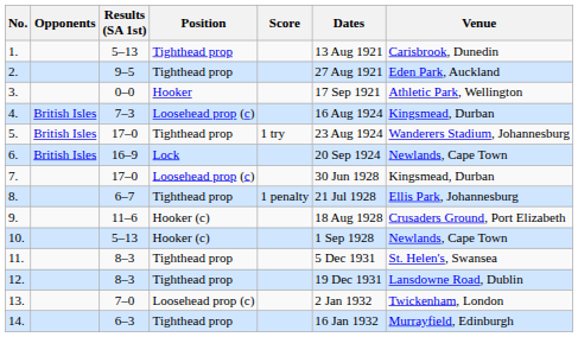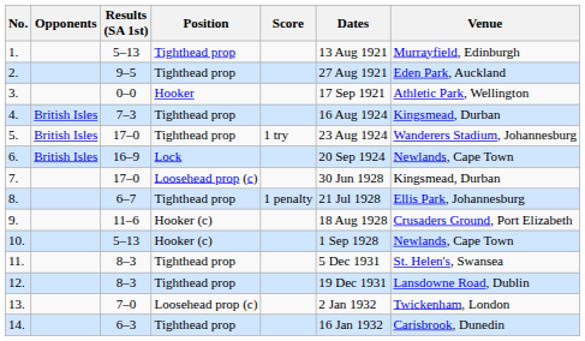 <table class="wikitable sortable">
 <tr>
 <th>No.</th>
 <th>Opponents</th>
 <th>Results<br>(SA 1st)</th>
 <th>Position</th>
 <th>Score</th>
 <th>Dates</th>
 <th>Venue</th>
 </tr>
 <tr>
 <td>1.</td>
 <td></td>
 <td align="center">5–13</td>
 <td><a href='#'>Tighthead prop</a></td>
 <td></td>
 <td>13 Aug 1921</td>
-<td><a href='#'>Carisbrook</a>, Dunedin</td>
+<td><a href='#'>Murrayfield</a>, Edinburgh</td>
 </tr>
 <tr style="background: #D0E6FF;">
 <td>2.</td>
 <td></td>
 <td align="center">9–5</td>
 <td>Tighthead prop</td>
 <td></td>
 <td>27 Aug 1921</td>
 <td><a href='#'>Eden Park</a>, Auckland</td>
 </tr>
 <tr>
 <td>3.</td>
 <td></td>
 <td align="center">0–0</td>
 <td><a href='#'>Hooker</a></td>
 <td></td>
 <td>17 Sep 1921</td>
 <td><a href='#'>Athletic Park</a>, Wellington</td>
 </tr>
 <tr style="background: #D0E6FF;">
 <td>4.</td>
 <td> <a href='#'>British Isles</a></td>
 <td align="center">7–3</td>
-<td><a href='#'>Loosehead prop</a> (<a href='#'>c</a>)</td>
+<td>Tighthead prop</td>
 <td></td>
 <td>16 Aug 1924</td>
 <td><a href='#'>Kingsmead</a>, Durban</td>
 </tr>
 <tr>
 <td>5.</td>
 <td> <a href='#'>British Isles</a></td>
 <td align="center">17–0</td>
 <td>Tighthead prop</td>
 <td>1 try</td>
 <td>23 Aug 1924</td>
 <td><a href='#'>Wanderers Stadium</a>, Johannesburg</td>
 </tr>
 <tr style="background: #D0E6FF;">
 <td>6.</td>
 <td> <a href='#'>British Isles</a></td>
 <td align="center">16–9</td>
 <td><a href='#'>Lock</a></td>
 <td></td>
 <td>20 Sep 1924</td>
 <td><a href='#'>Newlands</a>, Cape Town</td>
 </tr>
 <tr>
 <td>7.</td>
 <td></td>
 <td align="center">17–0</td>
 <td><a href='#'>Loosehead prop</a> (<a href='#'>c</a>)</td>
 <td></td>
 <td>30 Jun 1928</td>
 <td>Kingsmead, Durban</td>
 </tr>
 <tr style="background: #D0E6FF;">
 <td>8.</td>
 <td></td>
 <td align="center">6–7</td>
 <td>Tighthead prop</td>
 <td>1 penalty</td>
 <td>21 Jul 1928</td>
 <td><a href='#'>Ellis Park</a>, Johannesburg</td>
 </tr>
 <tr>
 <td>9.</td>
 <td></td>
 <td align="center">11–6</td>
 <td>Hooker (c)</td>
 <td></td>
 <td>18 Aug 1928</td>
 <td><a href='#'>Crusaders Ground</a>, Port Elizabeth</td>
 </tr>
 <tr style="background: #D0E6FF;">
 <td>10.</td>
 <td></td>
 <td align="center">5–13</td>
 <td>Hooker (c)</td>
 <td></td>
 <td>1 Sep 1928</td>
 <td><a href='#'>Newlands</a>, Cape Town</td>
 </tr>
 <tr>
 <td>11.</td>
 <td></td>
 <td align="center">8–3</td>
 <td>Tighthead prop</td>
 <td></td>
 <td>5 Dec 1931</td>
 <td><a href='#'>St. Helen's</a>, Swansea</td>
 </tr>
 <tr style="background: #D0E6FF;">
 <td>12.</td>
 <td></td>
 <td align="center">8–3</td>
 <td>Tighthead prop</td>
 <td></td>
 <td>19 Dec 1931</td>
 <td><a href='#'>Lansdowne Road</a>, Dublin</td>
 </tr>
 <tr>
 <td>13.</td>
 <td></td>
 <td align="center">7–0</td>
 <td>Loosehead prop (c)</td>
 <td></td>
 <td>2 Jan 1932</td>
 <td><a href='#'>Twickenham</a>, London</td>
 </tr>
 <tr style="background: #D0E6FF;">
 <td>14.</td>
 <td></td>
 <td align="center">6–3</td>
 <td>Tighthead prop</td>
 <td></td>
 <td>16 Jan 1932</td>
-<td><a href='#'>Murrayfield</a>, Edinburgh</td>
+<td><a href='#'>Carisbrook</a>, Dunedin</td>
 </tr>
 </table>
